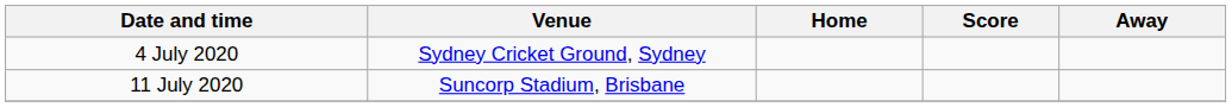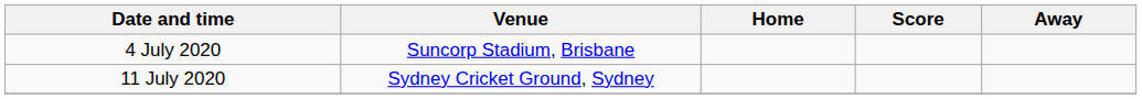 <table class="wikitable" style="text-align:center;">
 <tr>
 <th style="width:280px">Date and time</th>
 <th style="width:300px">Venue</th>
 <th style="width:125px">Home</th>
 <th style="width:100px">Score</th>
 <th style="width:125px">Away</th>
 </tr>
 <tr>
 <td>4 July 2020</td>
-<td><a href='#'>Sydney Cricket Ground</a>, <a href='#'>Sydney</a></td>
+<td><a href='#'>Suncorp Stadium</a>, <a href='#'>Brisbane</a></td>
 <td></td>
 <td></td>
 <td></td>
 </tr>
 <tr>
 <td>11 July 2020</td>
-<td><a href='#'>Suncorp Stadium</a>, <a href='#'>Brisbane</a></td>
+<td><a href='#'>Sydney Cricket Ground</a>, <a href='#'>Sydney</a></td>
 <td></td>
 <td></td>
 <td></td>
 </tr>
 <tr>
 </tr>
 </table>
